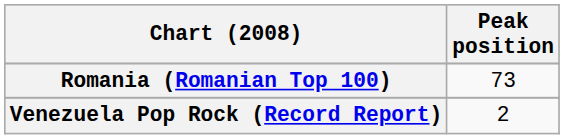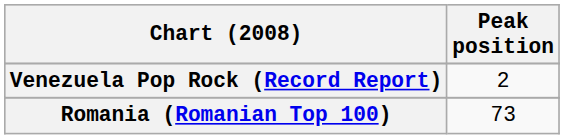 <table class="wikitable sortable plainrowheaders">
 <tr>
 <th>Chart (2008)</th>
 <th>Peak<br>position</th>
 </tr>
 <tr>
 </tr>
 <tr>
-<th scope="row">Romania (<a href='#'>Romanian Top 100</a>)</th>
-<td style="text-align:center;">73</td>
+<th scope="row">Venezuela Pop Rock (<a href='#'>Record Report</a>)</th>
+<td align="center">2</td>
 </tr>
 <tr>
 </tr>
 <tr>
-<th scope="row">Venezuela Pop Rock (<a href='#'>Record Report</a>)</th>
-<td align="center">2</td>
+<th scope="row">Romania (<a href='#'>Romanian Top 100</a>)</th>
+<td style="text-align:center;">73</td>
 </tr>
 </table>
